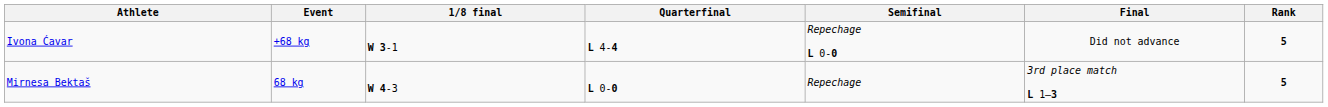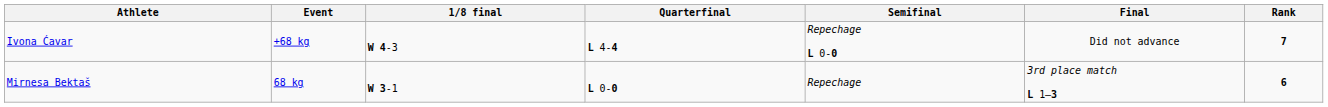 <table class="wikitable" width="98%" style="text-align:left; font-size:90%">
 <tr>
 <th width="17%">Athlete</th>
 <th width="6%">Event</th>
 <th width="14%">1/8 final</th>
 <th width="14%">Quarterfinal</th>
 <th width="14%">Semifinal</th>
 <th width="14%">Final</th>
 <th width="5%">Rank</th>
 </tr>
 <tr>
 <td><a href='#'>Ivona Ćavar</a></td>
 <td><a href='#'>+68 kg</a></td>
-<td><br><strong>W</strong> <strong>3</strong>-1</td>
+<td><br><strong>W</strong> <strong>4</strong>-3</td>
 <td><br><strong>L</strong> 4-<strong>4</strong></td>
 <td><em>Repechage</em><br><br><strong>L</strong> 0-<strong>0</strong></td>
 <td align=center>Did not advance</td>
-<td align=center><strong>5</strong></td>
+<td align=center><strong>7</strong></td>
 </tr>
 <tr>
 <td><a href='#'>Mirnesa Bektaš</a></td>
 <td><a href='#'>68 kg</a></td>
-<td><br><strong>W</strong> <strong>4</strong>-3</td>
+<td><br><strong>W</strong> <strong>3</strong>-1</td>
 <td><br><strong>L</strong> 0-<strong>0</strong></td>
 <td><em>Repechage</em><br> </td>
 <td><em>3rd place match</em><br><br><strong>L</strong> 1–<strong>3</strong></td>
-<td align=center><strong>5</strong></td>
+<td align=center><strong>6</strong></td>
 </tr>
 </table>
